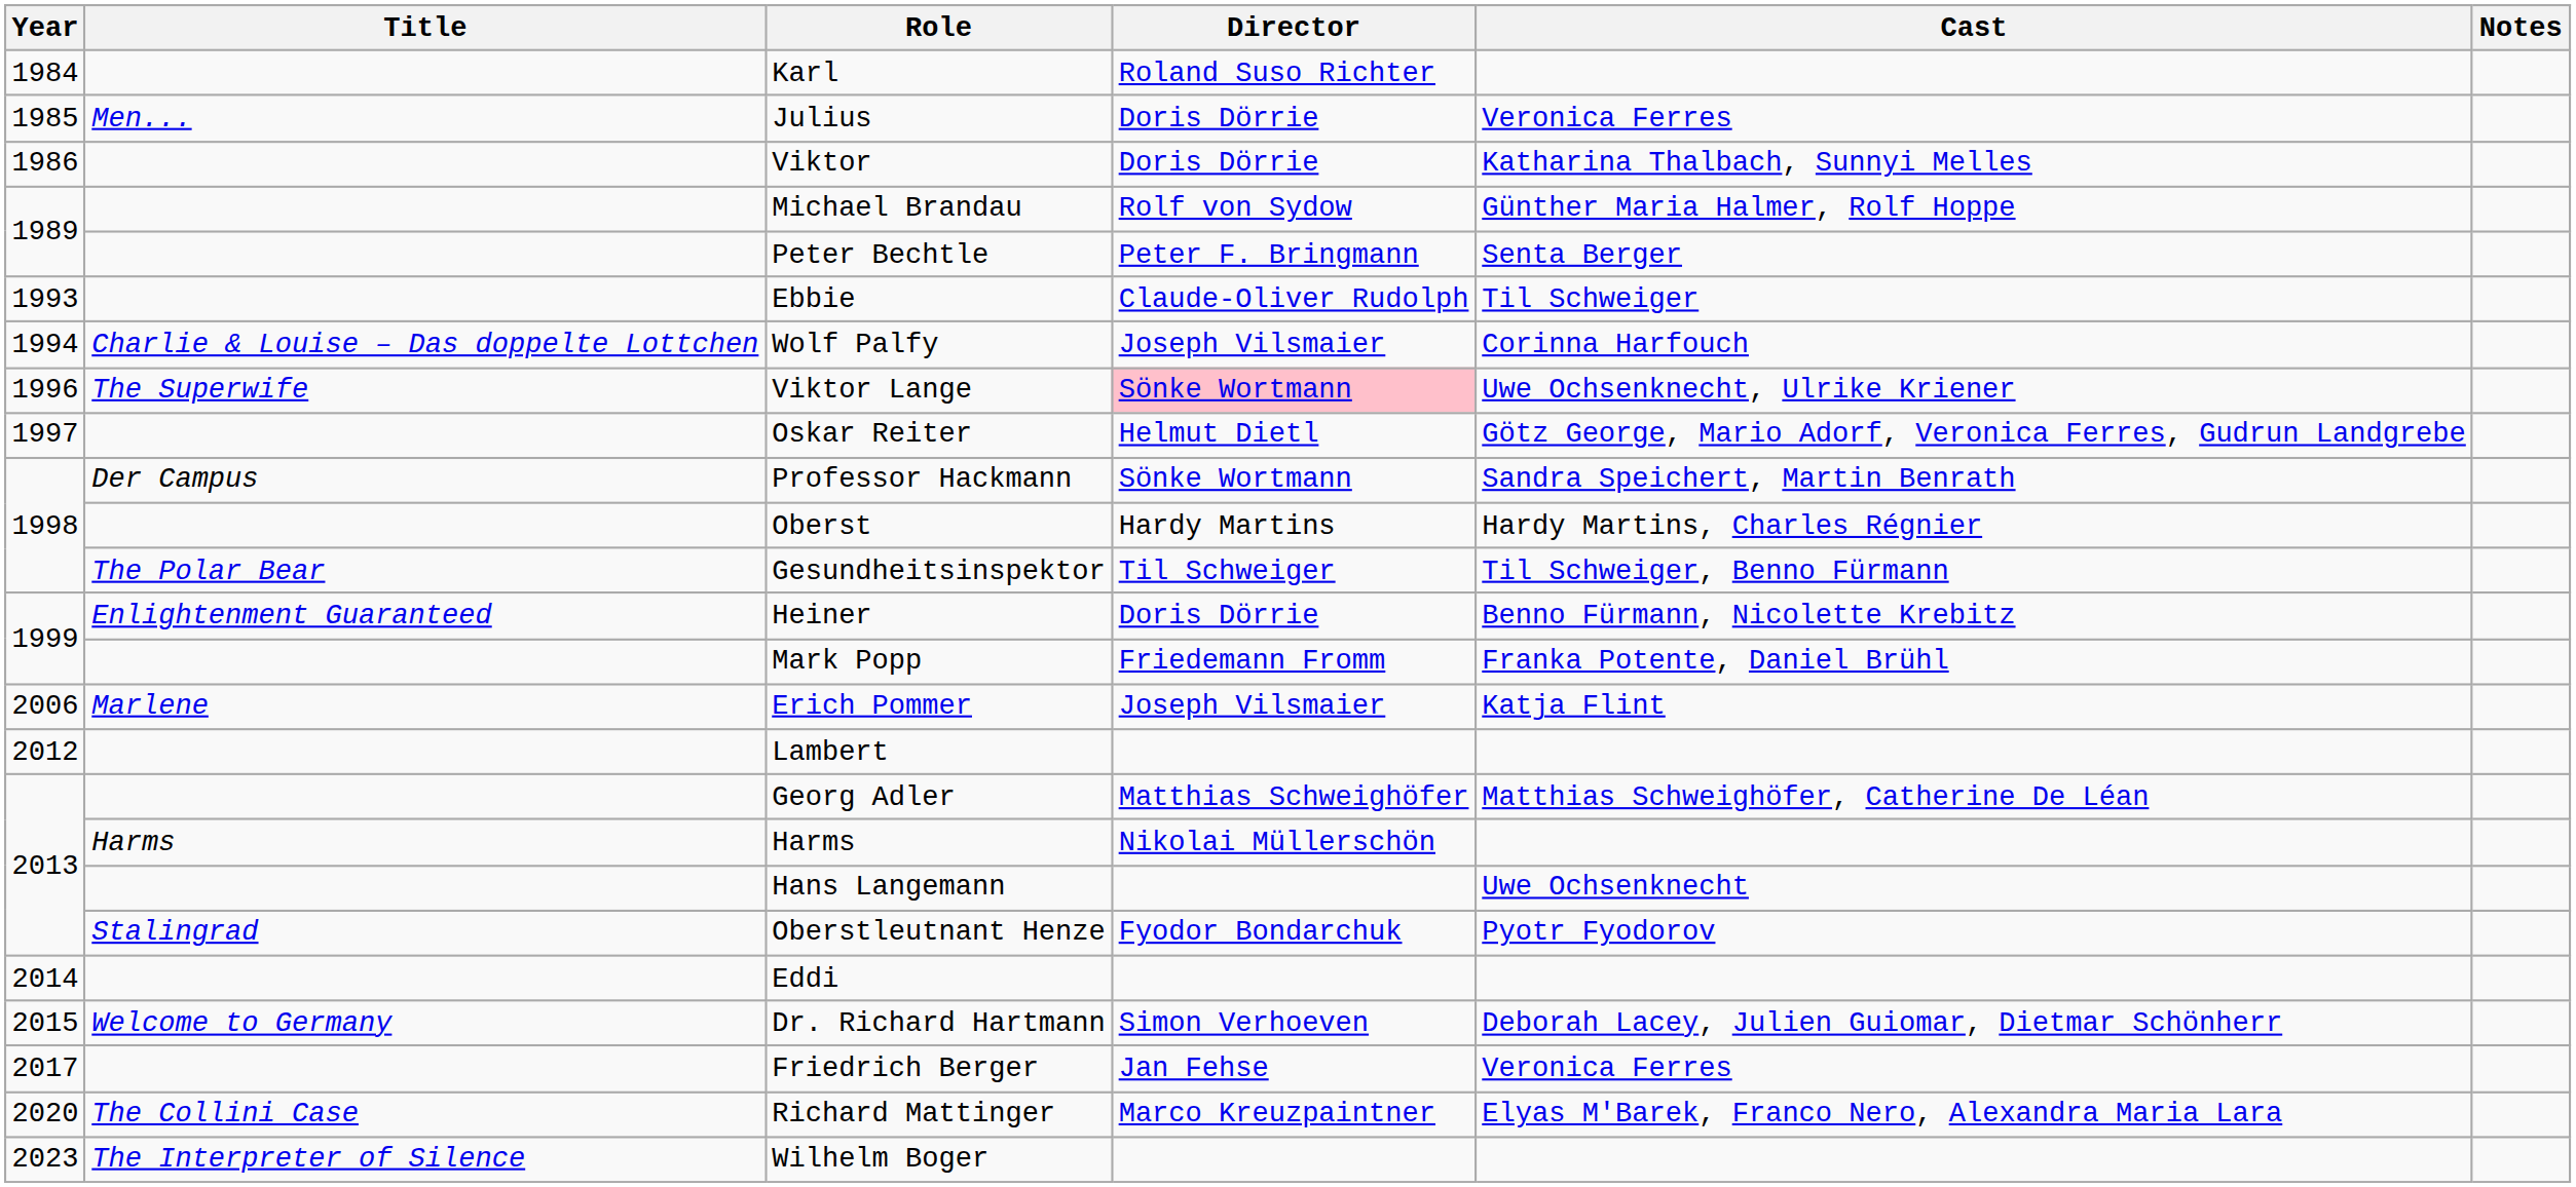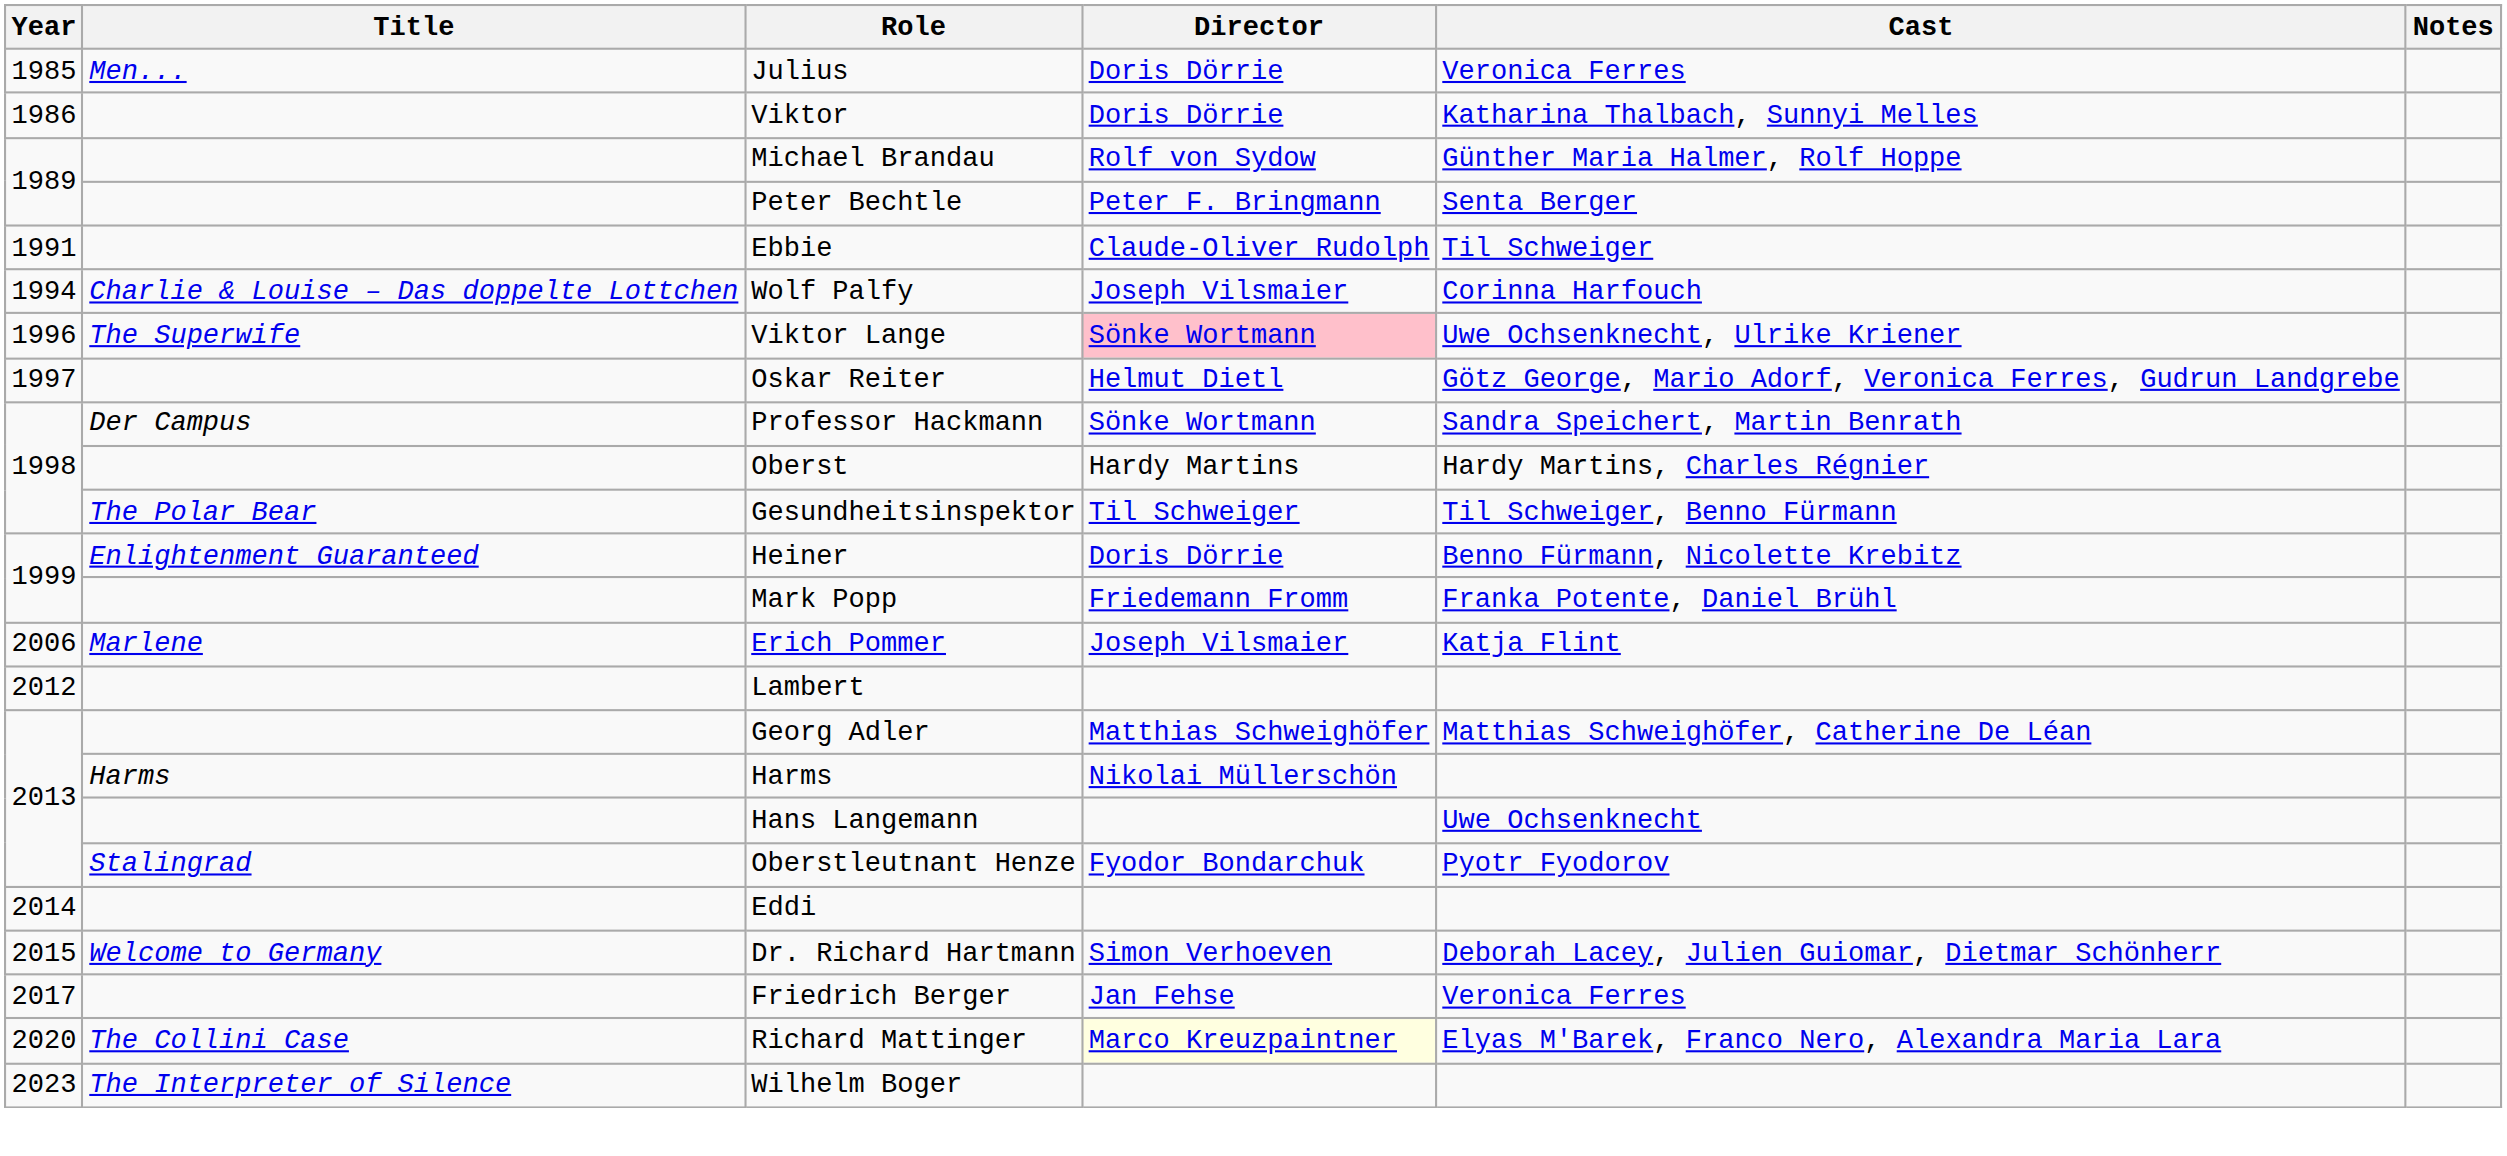 <table class="wikitable sortable">
 <tr>
 <th>Year</th>
 <th>Title</th>
 <th>Role</th>
 <th>Director</th>
 <th class="unsortable">Cast</th>
 <th class="unsortable">Notes</th>
-</tr>
-<tr>
-<td>1984</td>
-<td><em></em></td>
-<td>Karl</td>
-<td><a href='#'>Roland Suso Richter</a></td>
-<td></td>
-<td></td>
 </tr>
 <tr>
 <td>1985</td>
 <td><em><a href='#'>Men...</a></em></td>
 <td>Julius</td>
 <td><a href='#'>Doris Dörrie</a></td>
 <td><a href='#'>Veronica Ferres</a></td>
 <td></td>
 </tr>
 <tr>
 <td>1986</td>
 <td><em></em></td>
 <td>Viktor</td>
 <td><a href='#'>Doris Dörrie</a></td>
 <td><a href='#'>Katharina Thalbach</a>, <a href='#'>Sunnyi Melles</a></td>
 <td></td>
 </tr>
 <tr>
 <td rowspan=2>1989</td>
 <td><em></em></td>
 <td>Michael Brandau</td>
 <td><a href='#'>Rolf von Sydow</a></td>
 <td><a href='#'>Günther Maria Halmer</a>, <a href='#'>Rolf Hoppe</a></td>
 <td></td>
 </tr>
 <tr>
 <td><em></em></td>
 <td>Peter Bechtle</td>
 <td><a href='#'>Peter F. Bringmann</a></td>
 <td><a href='#'>Senta Berger</a></td>
 <td></td>
 </tr>
 <tr>
-<td>1993</td>
+<td>1991</td>
 <td><em></em></td>
 <td>Ebbie</td>
 <td><a href='#'>Claude-Oliver Rudolph</a></td>
 <td><a href='#'>Til Schweiger</a></td>
 <td></td>
 </tr>
 <tr>
 <td>1994</td>
 <td><em><a href='#'>Charlie & Louise – Das doppelte Lottchen</a></em></td>
 <td>Wolf Palfy</td>
 <td><a href='#'>Joseph Vilsmaier</a></td>
 <td><a href='#'>Corinna Harfouch</a></td>
 <td></td>
 </tr>
 <tr>
 <td>1996</td>
 <td><em><a href='#'>The Superwife</a></em></td>
 <td>Viktor Lange</td>
 <td style="background: pink;"><a href='#'>Sönke Wortmann</a></td>
 <td><a href='#'>Uwe Ochsenknecht</a>, <a href='#'>Ulrike Kriener</a></td>
 <td></td>
 </tr>
 <tr>
 <td>1997</td>
 <td><em></em></td>
 <td>Oskar Reiter</td>
 <td><a href='#'>Helmut Dietl</a></td>
 <td><a href='#'>Götz George</a>, <a href='#'>Mario Adorf</a>, <a href='#'>Veronica Ferres</a>, <a href='#'>Gudrun Landgrebe</a></td>
 <td></td>
 </tr>
 <tr>
 <td rowspan=3>1998</td>
 <td><em>Der Campus</em></td>
 <td>Professor Hackmann</td>
 <td><a href='#'>Sönke Wortmann</a></td>
 <td><a href='#'>Sandra Speichert</a>, <a href='#'>Martin Benrath</a></td>
 <td></td>
 </tr>
 <tr>
 <td><em></em></td>
 <td>Oberst</td>
 <td>Hardy Martins</td>
 <td>Hardy Martins, <a href='#'>Charles Régnier</a></td>
 <td></td>
 </tr>
 <tr>
 <td><em><a href='#'>The Polar Bear</a></em></td>
 <td>Gesundheitsinspektor</td>
 <td><a href='#'>Til Schweiger</a></td>
 <td><a href='#'>Til Schweiger</a>, <a href='#'>Benno Fürmann</a></td>
 <td></td>
 </tr>
 <tr>
 <td rowspan=2>1999</td>
 <td><em><a href='#'>Enlightenment Guaranteed</a></em></td>
 <td>Heiner</td>
 <td><a href='#'>Doris Dörrie</a></td>
 <td><a href='#'>Benno Fürmann</a>, <a href='#'>Nicolette Krebitz</a></td>
 <td></td>
 </tr>
 <tr>
 <td><em></em></td>
 <td>Mark Popp</td>
 <td><a href='#'>Friedemann Fromm</a></td>
 <td><a href='#'>Franka Potente</a>, <a href='#'>Daniel Brühl</a></td>
 <td></td>
 </tr>
 <tr>
 <td>2006</td>
 <td><em><a href='#'>Marlene</a></em></td>
 <td><a href='#'>Erich Pommer</a></td>
 <td><a href='#'>Joseph Vilsmaier</a></td>
 <td><a href='#'>Katja Flint</a></td>
 <td></td>
 </tr>
 <tr>
 <td>2012</td>
 <td><em></em></td>
 <td>Lambert</td>
 <td></td>
 <td></td>
 <td></td>
 </tr>
 <tr>
 <td rowspan=4>2013</td>
 <td><em></em></td>
 <td>Georg Adler</td>
 <td><a href='#'>Matthias Schweighöfer</a></td>
 <td><a href='#'>Matthias Schweighöfer</a>, <a href='#'>Catherine De Léan</a></td>
 <td></td>
 </tr>
 <tr>
 <td><em>Harms</em></td>
 <td>Harms</td>
 <td><a href='#'>Nikolai Müllerschön</a></td>
 <td></td>
 <td></td>
 </tr>
 <tr>
 <td><em></em></td>
 <td>Hans Langemann</td>
 <td></td>
 <td><a href='#'>Uwe Ochsenknecht</a></td>
 <td></td>
 </tr>
 <tr>
 <td><em><a href='#'>Stalingrad</a></em></td>
 <td>Oberstleutnant Henze</td>
 <td><a href='#'>Fyodor Bondarchuk</a></td>
 <td><a href='#'>Pyotr Fyodorov</a></td>
 <td></td>
 </tr>
 <tr>
 <td>2014</td>
 <td><em></em></td>
 <td>Eddi</td>
 <td></td>
 <td></td>
 <td></td>
 </tr>
 <tr>
 <td>2015</td>
 <td><em><a href='#'>Welcome to Germany</a></em></td>
 <td>Dr. Richard Hartmann</td>
 <td><a href='#'>Simon Verhoeven</a></td>
 <td><a href='#'>Deborah Lacey</a>, <a href='#'>Julien Guiomar</a>, <a href='#'>Dietmar Schönherr</a></td>
 <td></td>
 </tr>
 <tr>
 <td>2017</td>
 <td><em></em></td>
 <td>Friedrich Berger</td>
 <td><a href='#'>Jan Fehse</a></td>
 <td><a href='#'>Veronica Ferres</a></td>
 <td></td>
 </tr>
 <tr>
 <td>2020</td>
 <td><em><a href='#'>The Collini Case</a></em></td>
 <td>Richard Mattinger</td>
-<td><a href='#'>Marco Kreuzpaintner</a></td>
+<td style="background: lightyellow;"><a href='#'>Marco Kreuzpaintner</a></td>
 <td><a href='#'>Elyas M'Barek</a>, <a href='#'>Franco Nero</a>, <a href='#'>Alexandra Maria Lara</a></td>
 <td></td>
 </tr>
 <tr>
 <td>2023</td>
 <td><em><a href='#'>The Interpreter of Silence</a></em></td>
 <td>Wilhelm Boger</td>
 <td></td>
 <td></td>
 <td></td>
 </tr>
 </table>
